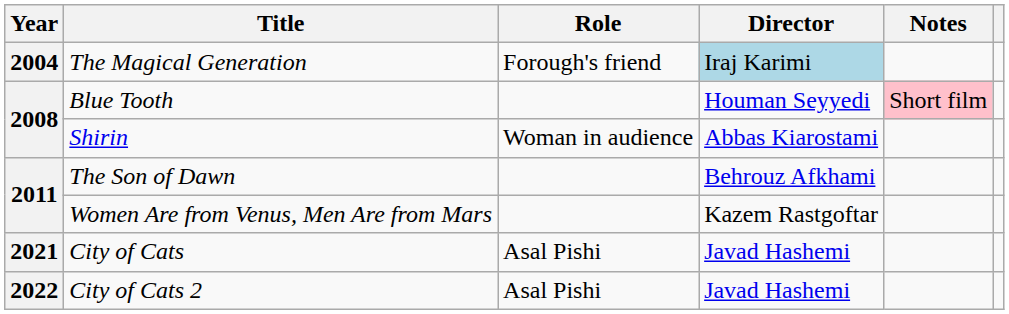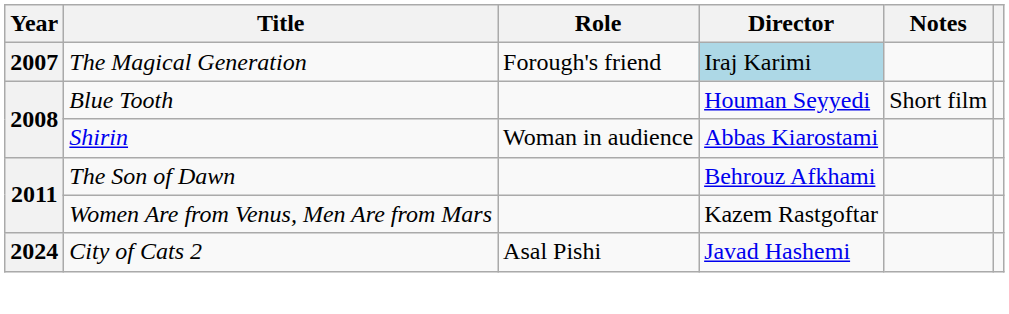 <table class="wikitable plainrowheaders sortable" style="font-size:100%">
 <tr>
 <th scope="col">Year</th>
 <th scope="col">Title</th>
 <th scope="col">Role</th>
 <th scope="col">Director</th>
 <th class="unsortable" scope="col">Notes</th>
 <th></th>
 </tr>
 <tr>
-<th scope="row">2004</th>
+<th scope="row">2007</th>
 <td><em>The Magical Generation</em></td>
 <td>Forough's friend</td>
 <td style="background: lightblue;">Iraj Karimi</td>
 <td></td>
 <td></td>
 </tr>
 <tr>
 <th scope=row rowspan="2">2008</th>
 <td><em>Blue Tooth</em></td>
 <td></td>
 <td><a href='#'>Houman Seyyedi</a></td>
-<td style="background: pink;">Short film</td>
+<td>Short film</td>
 <td></td>
 </tr>
 <tr>
 <td><em><a href='#'>Shirin</a></em></td>
 <td>Woman in audience</td>
 <td><a href='#'>Abbas Kiarostami</a></td>
 <td></td>
 <td></td>
 </tr>
 <tr>
 <th rowspan="2" scope="row">2011</th>
 <td><em>The Son of Dawn</em></td>
 <td></td>
 <td><a href='#'>Behrouz Afkhami</a></td>
 <td></td>
 <td></td>
 </tr>
 <tr>
 <td><em>Women Are from Venus, Men Are from Mars</em></td>
 <td></td>
 <td>Kazem Rastgoftar</td>
 <td></td>
 <td></td>
 </tr>
 <tr>
-<th scope="row">2021</th>
-<td><em>City of Cats</em></td>
-<td>Asal Pishi</td>
-<td><a href='#'>Javad Hashemi</a></td>
-<td></td>
-<td></td>
-</tr>
-<tr>
-<th scope="row">2022</th>
+<th scope="row">2024</th>
 <td><em>City of Cats 2</em></td>
 <td>Asal Pishi</td>
 <td><a href='#'>Javad Hashemi</a></td>
 <td></td>
 <td></td>
 </tr>
 </table>
